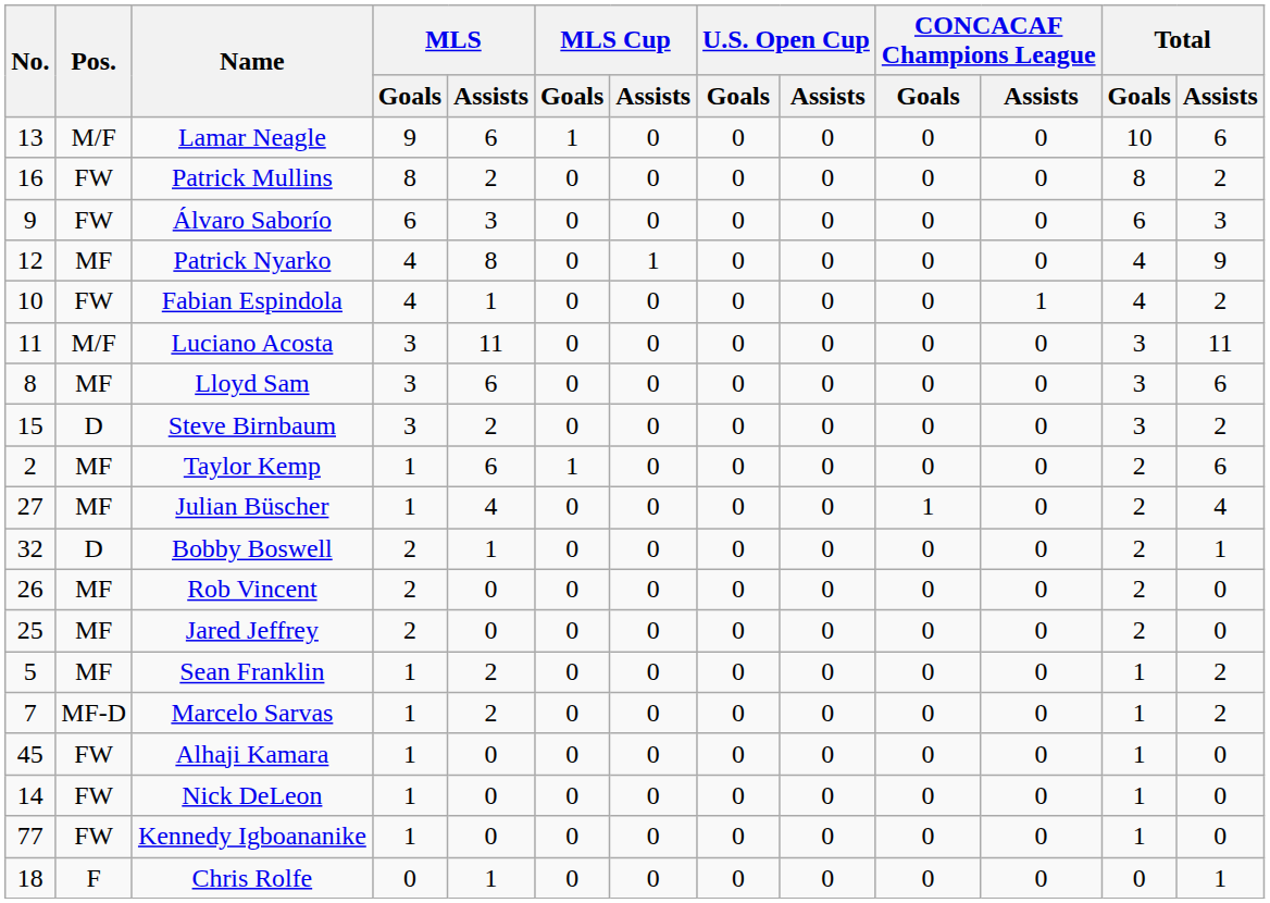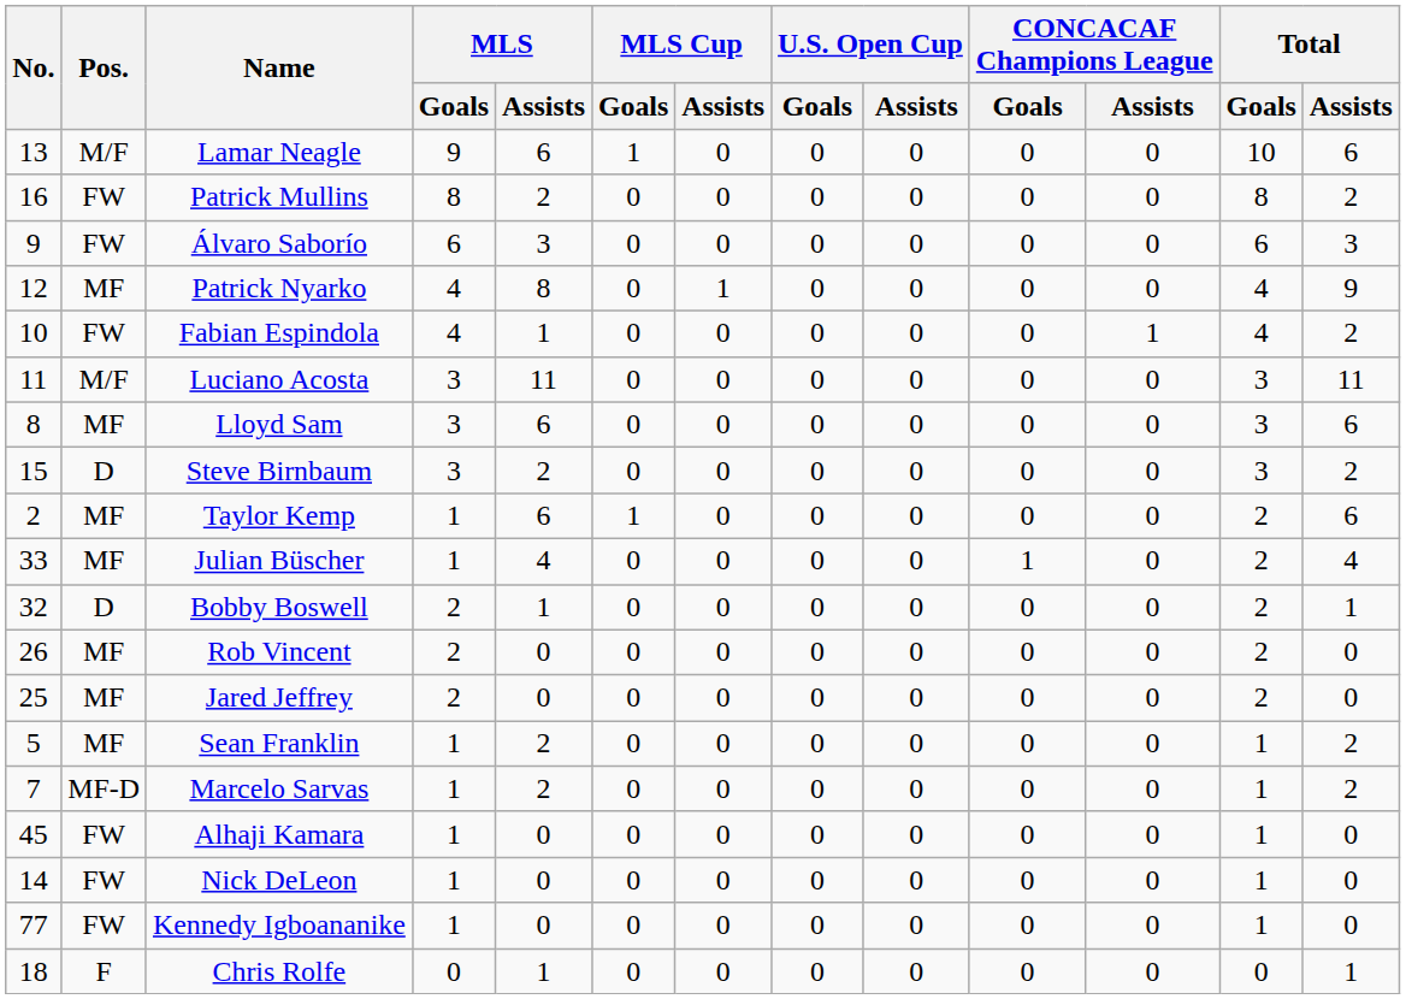 <table class="wikitable sortable" style="text-align: center;">
 <tr>
 <th rowspan="2">No.</th>
 <th rowspan="2">Pos.</th>
 <th rowspan="2">Name</th>
 <th colspan="2"><a href='#'>MLS</a></th>
 <th colspan="2"><a href='#'>MLS Cup</a></th>
 <th colspan="2"><a href='#'>U.S. Open Cup</a></th>
 <th colspan="2"><a href='#'>CONCACAF<br>Champions League</a></th>
 <th colspan="2"><strong>Total</strong></th>
 </tr>
 <tr>
 <th>Goals</th>
 <th>Assists</th>
 <th>Goals</th>
 <th>Assists</th>
 <th>Goals</th>
 <th>Assists</th>
 <th>Goals</th>
 <th>Assists</th>
 <th>Goals</th>
 <th>Assists</th>
 </tr>
 <tr>
 <td>13</td>
 <td>M/F</td>
 <td><a href='#'>Lamar Neagle</a></td>
 <td>9</td>
 <td>6</td>
 <td>1</td>
 <td>0</td>
 <td>0</td>
 <td>0</td>
 <td>0</td>
 <td>0</td>
 <td>10</td>
 <td>6</td>
 </tr>
 <tr>
 <td>16</td>
 <td>FW</td>
 <td><a href='#'>Patrick Mullins</a></td>
 <td>8</td>
 <td>2</td>
 <td>0</td>
 <td>0</td>
 <td>0</td>
 <td>0</td>
 <td>0</td>
 <td>0</td>
 <td>8</td>
 <td>2</td>
 </tr>
 <tr>
 <td>9</td>
 <td>FW</td>
 <td><a href='#'>Álvaro Saborío</a></td>
 <td>6</td>
 <td>3</td>
 <td>0</td>
 <td>0</td>
 <td>0</td>
 <td>0</td>
 <td>0</td>
 <td>0</td>
 <td>6</td>
 <td>3</td>
 </tr>
 <tr>
 <td>12</td>
 <td>MF</td>
 <td><a href='#'>Patrick Nyarko</a></td>
 <td>4</td>
 <td>8</td>
 <td>0</td>
 <td>1</td>
 <td>0</td>
 <td>0</td>
 <td>0</td>
 <td>0</td>
 <td>4</td>
 <td>9</td>
 </tr>
 <tr>
 <td>10</td>
 <td>FW</td>
 <td><a href='#'>Fabian Espindola</a></td>
 <td>4</td>
 <td>1</td>
 <td>0</td>
 <td>0</td>
 <td>0</td>
 <td>0</td>
 <td>0</td>
 <td>1</td>
 <td>4</td>
 <td>2</td>
 </tr>
 <tr>
 <td>11</td>
 <td>M/F</td>
 <td><a href='#'>Luciano Acosta</a></td>
 <td>3</td>
 <td>11</td>
 <td>0</td>
 <td>0</td>
 <td>0</td>
 <td>0</td>
 <td>0</td>
 <td>0</td>
 <td>3</td>
 <td>11</td>
 </tr>
 <tr>
 <td>8</td>
 <td>MF</td>
 <td><a href='#'>Lloyd Sam</a></td>
 <td>3</td>
 <td>6</td>
 <td>0</td>
 <td>0</td>
 <td>0</td>
 <td>0</td>
 <td>0</td>
 <td>0</td>
 <td>3</td>
 <td>6</td>
 </tr>
 <tr>
 <td>15</td>
 <td>D</td>
 <td><a href='#'>Steve Birnbaum</a></td>
 <td>3</td>
 <td>2</td>
 <td>0</td>
 <td>0</td>
 <td>0</td>
 <td>0</td>
 <td>0</td>
 <td>0</td>
 <td>3</td>
 <td>2</td>
 </tr>
 <tr>
 <td>2</td>
 <td>MF</td>
 <td><a href='#'>Taylor Kemp</a></td>
 <td>1</td>
 <td>6</td>
 <td>1</td>
 <td>0</td>
 <td>0</td>
 <td>0</td>
 <td>0</td>
 <td>0</td>
 <td>2</td>
 <td>6</td>
 </tr>
 <tr>
-<td>27</td>
+<td>33</td>
 <td>MF</td>
 <td><a href='#'>Julian Büscher</a></td>
 <td>1</td>
 <td>4</td>
 <td>0</td>
 <td>0</td>
 <td>0</td>
 <td>0</td>
 <td>1</td>
 <td>0</td>
 <td>2</td>
 <td>4</td>
 </tr>
 <tr>
 <td>32</td>
 <td>D</td>
 <td><a href='#'>Bobby Boswell</a></td>
 <td>2</td>
 <td>1</td>
 <td>0</td>
 <td>0</td>
 <td>0</td>
 <td>0</td>
 <td>0</td>
 <td>0</td>
 <td>2</td>
 <td>1</td>
 </tr>
 <tr>
 <td>26</td>
 <td>MF</td>
 <td><a href='#'>Rob Vincent</a></td>
 <td>2</td>
 <td>0</td>
 <td>0</td>
 <td>0</td>
 <td>0</td>
 <td>0</td>
 <td>0</td>
 <td>0</td>
 <td>2</td>
 <td>0</td>
 </tr>
 <tr>
 <td>25</td>
 <td>MF</td>
 <td><a href='#'>Jared Jeffrey</a></td>
 <td>2</td>
 <td>0</td>
 <td>0</td>
 <td>0</td>
 <td>0</td>
 <td>0</td>
 <td>0</td>
 <td>0</td>
 <td>2</td>
 <td>0</td>
 </tr>
 <tr>
 <td>5</td>
 <td>MF</td>
 <td><a href='#'>Sean Franklin</a></td>
 <td>1</td>
 <td>2</td>
 <td>0</td>
 <td>0</td>
 <td>0</td>
 <td>0</td>
 <td>0</td>
 <td>0</td>
 <td>1</td>
 <td>2</td>
 </tr>
 <tr>
 <td>7</td>
 <td>MF-D</td>
 <td><a href='#'>Marcelo Sarvas</a></td>
 <td>1</td>
 <td>2</td>
 <td>0</td>
 <td>0</td>
 <td>0</td>
 <td>0</td>
 <td>0</td>
 <td>0</td>
 <td>1</td>
 <td>2</td>
 </tr>
 <tr>
 <td>45</td>
 <td>FW</td>
 <td><a href='#'>Alhaji Kamara</a></td>
 <td>1</td>
 <td>0</td>
 <td>0</td>
 <td>0</td>
 <td>0</td>
 <td>0</td>
 <td>0</td>
 <td>0</td>
 <td>1</td>
 <td>0</td>
 </tr>
 <tr>
 <td>14</td>
 <td>FW</td>
 <td><a href='#'>Nick DeLeon</a></td>
 <td>1</td>
 <td>0</td>
 <td>0</td>
 <td>0</td>
 <td>0</td>
 <td>0</td>
 <td>0</td>
 <td>0</td>
 <td>1</td>
 <td>0</td>
 </tr>
 <tr>
 <td>77</td>
 <td>FW</td>
 <td><a href='#'>Kennedy Igboananike</a></td>
 <td>1</td>
 <td>0</td>
 <td>0</td>
 <td>0</td>
 <td>0</td>
 <td>0</td>
 <td>0</td>
 <td>0</td>
 <td>1</td>
 <td>0</td>
 </tr>
 <tr>
 <td>18</td>
 <td>F</td>
 <td><a href='#'>Chris Rolfe</a></td>
 <td>0</td>
 <td>1</td>
 <td>0</td>
 <td>0</td>
 <td>0</td>
 <td>0</td>
 <td>0</td>
 <td>0</td>
 <td>0</td>
 <td>1</td>
 </tr>
 </table>
